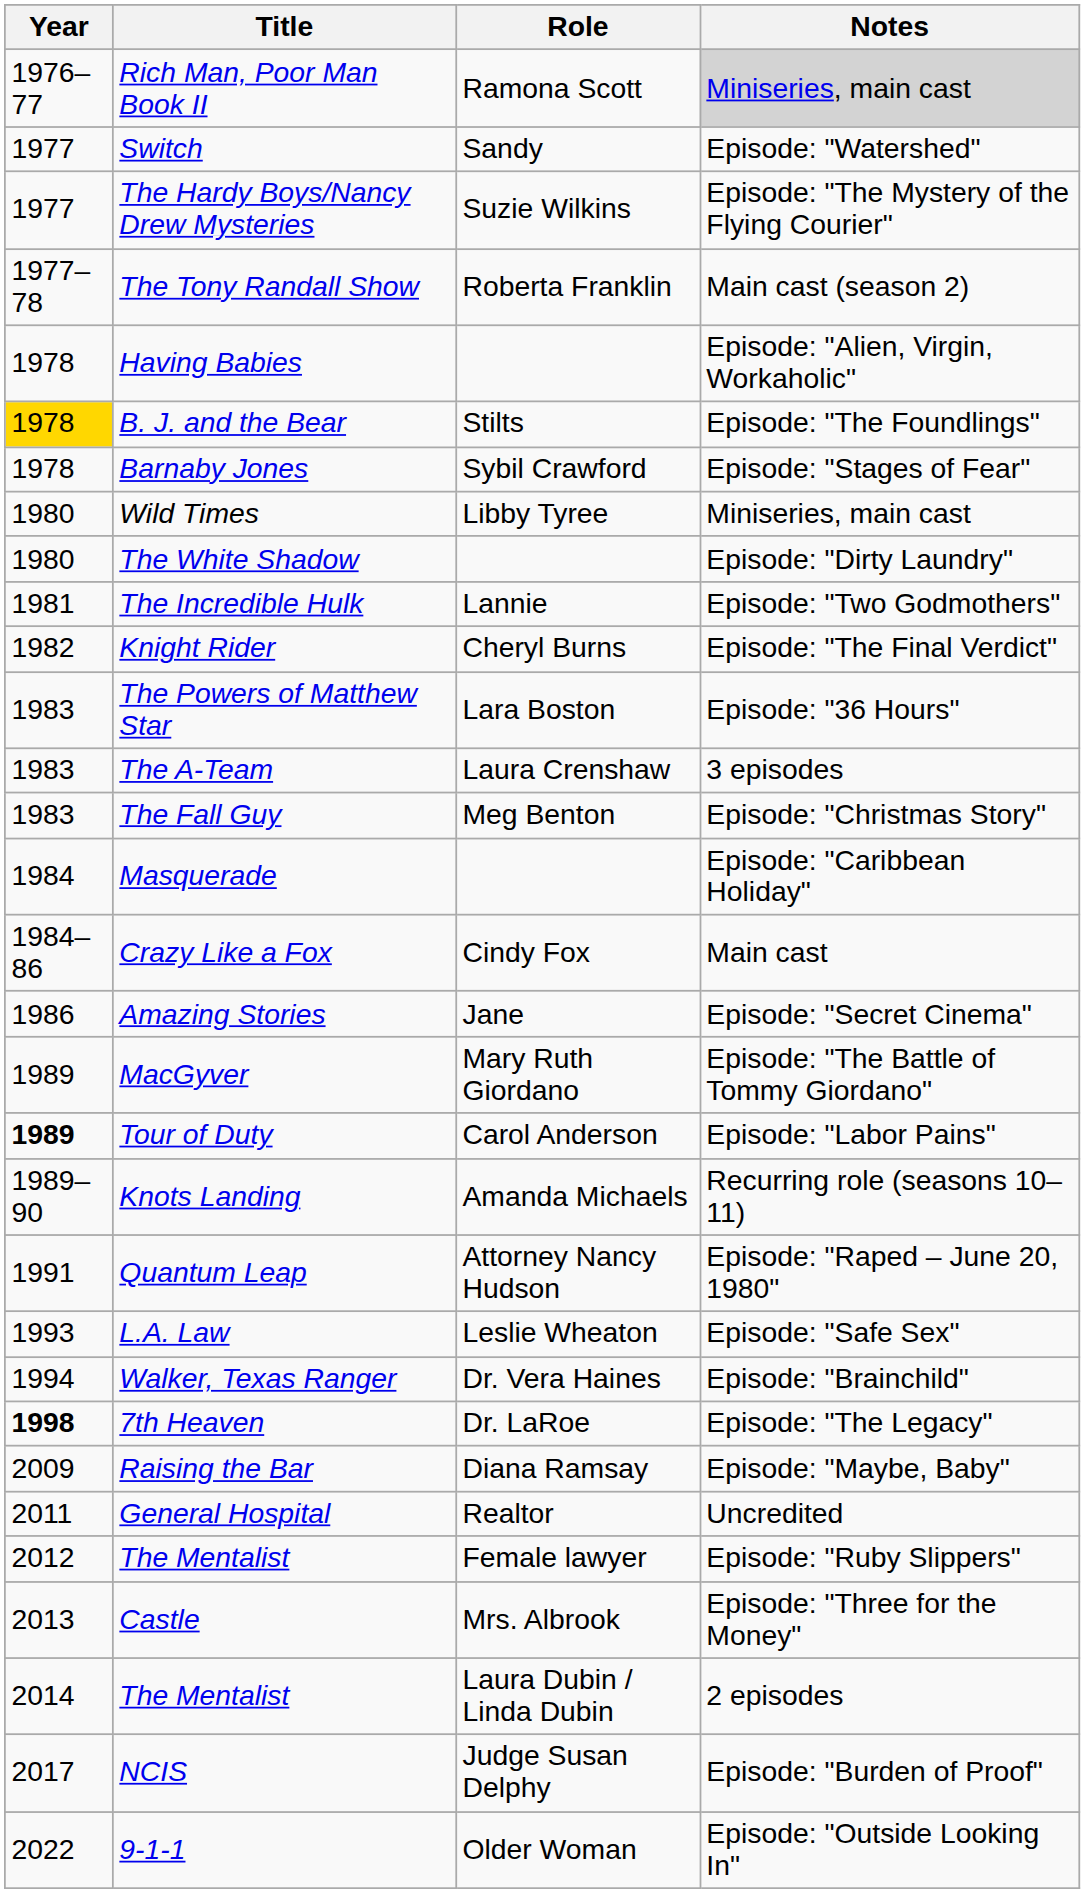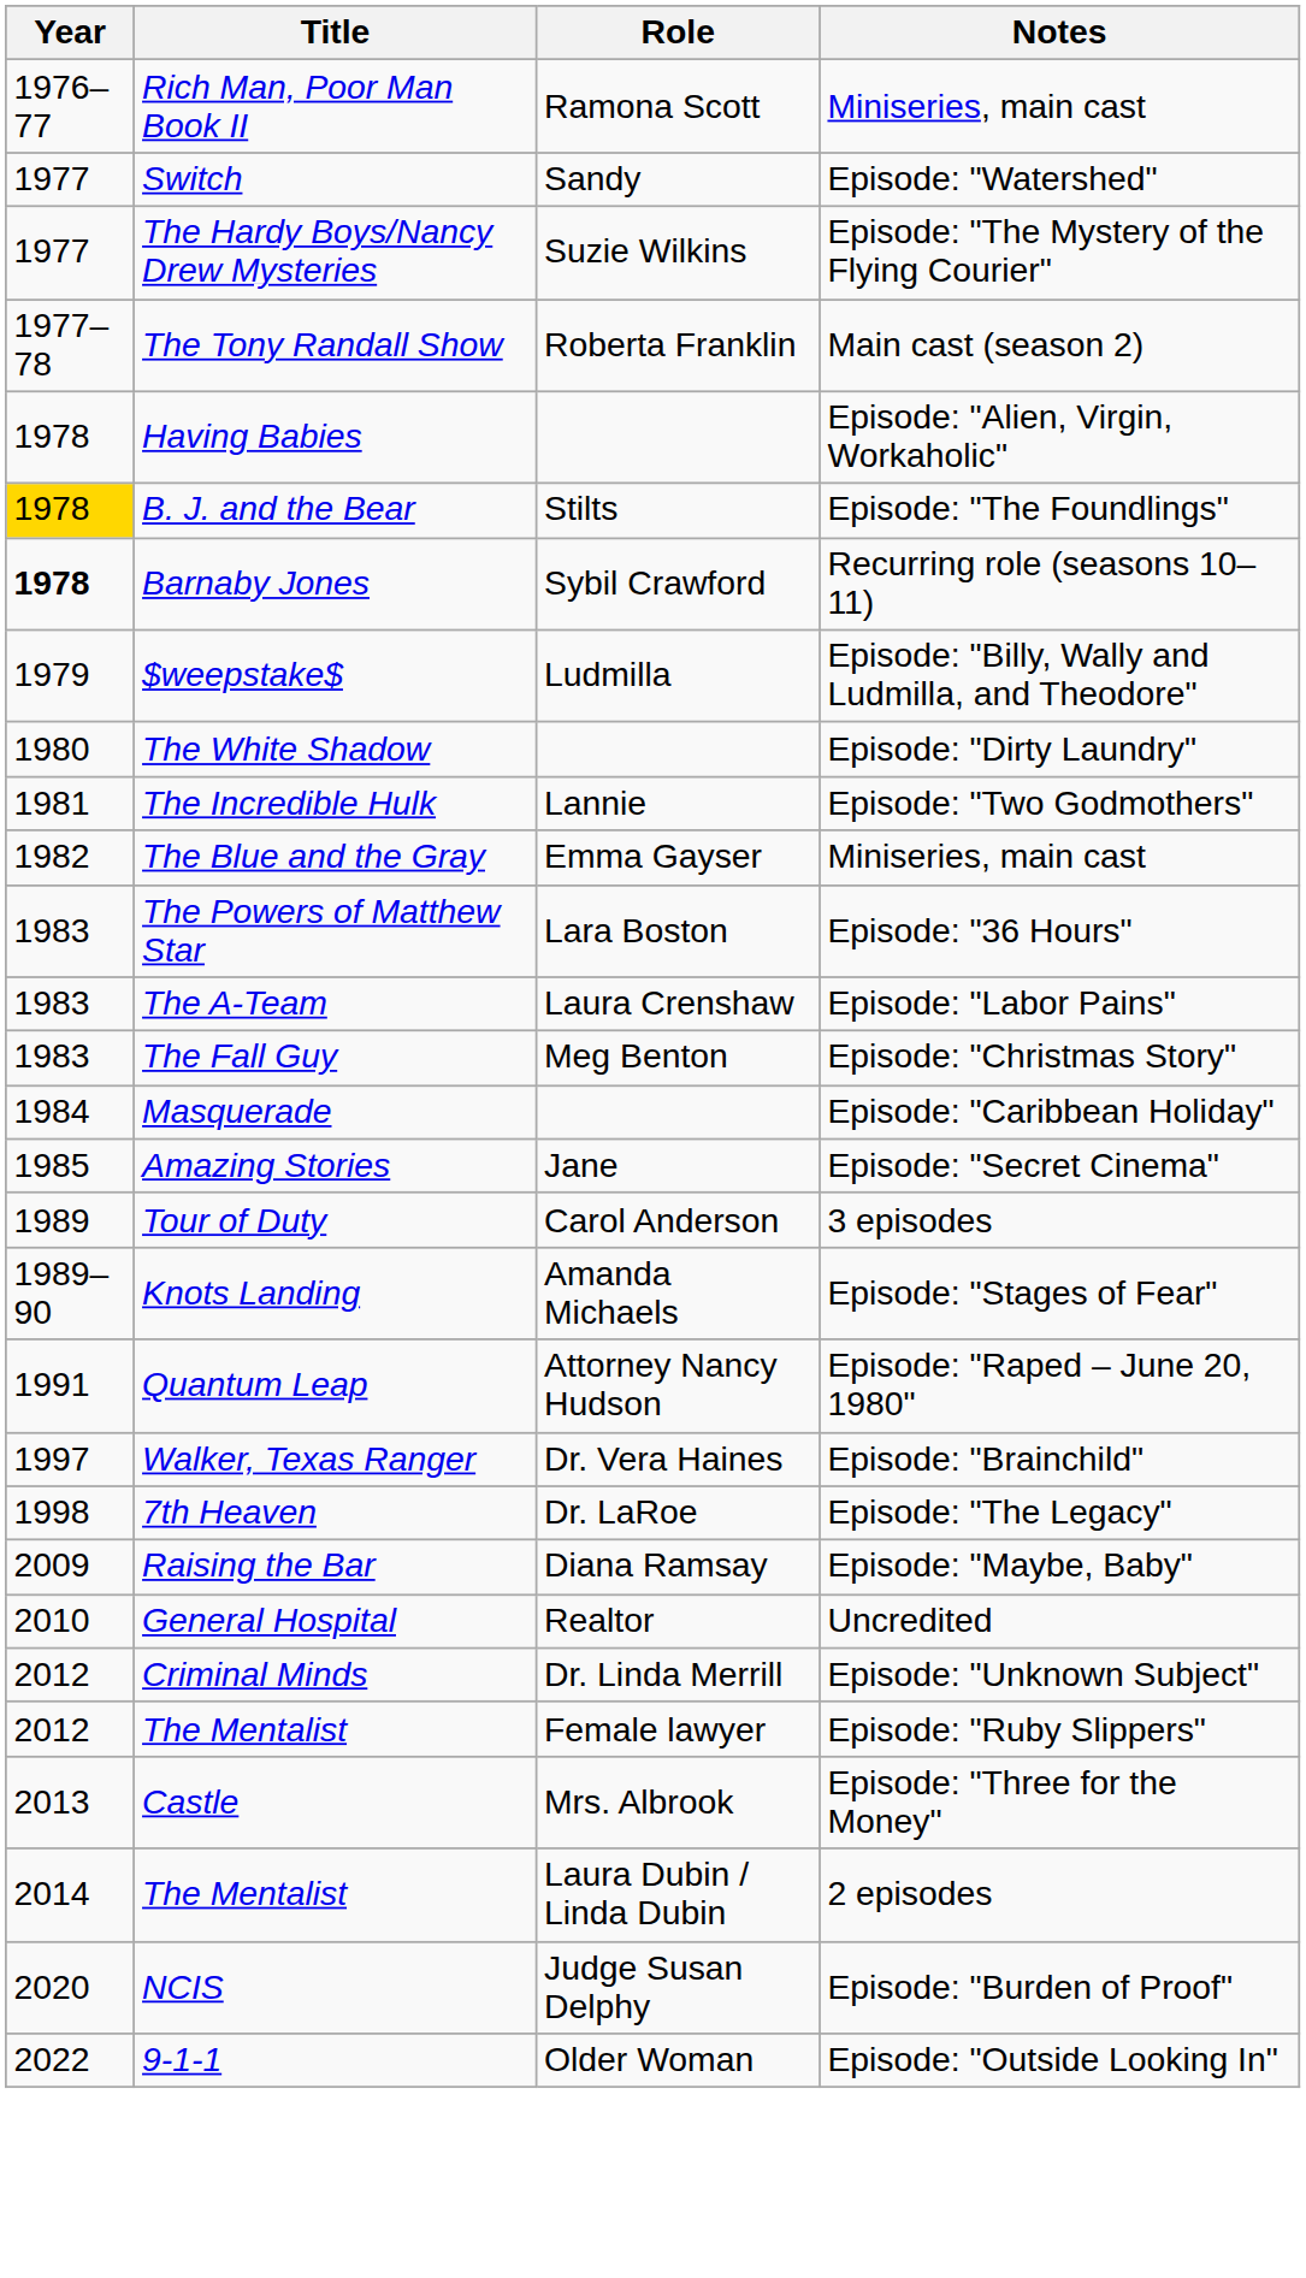 <table class="wikitable sortable">
 <tr>
 <th>Year</th>
 <th>Title</th>
 <th>Role</th>
 <th class="unsortable">Notes</th>
 </tr>
 <tr>
 <td>1976–77</td>
 <td><em><a href='#'>Rich Man, Poor Man Book II</a></em></td>
 <td>Ramona Scott</td>
-<td style="background: lightgrey;"><a href='#'>Miniseries</a>, main cast</td>
+<td><a href='#'>Miniseries</a>, main cast</td>
 </tr>
 <tr>
 <td>1977</td>
 <td><em><a href='#'>Switch</a></em></td>
 <td>Sandy</td>
 <td>Episode: "Watershed"</td>
 </tr>
 <tr>
 <td>1977</td>
 <td><em><a href='#'>The Hardy Boys/Nancy Drew Mysteries</a></em></td>
 <td>Suzie Wilkins</td>
 <td>Episode: "The Mystery of the Flying Courier"</td>
 </tr>
 <tr>
 <td>1977–78</td>
 <td><em><a href='#'>The Tony Randall Show</a></em></td>
 <td>Roberta Franklin</td>
 <td>Main cast (season 2)</td>
 </tr>
 <tr>
 <td>1978</td>
 <td><em><a href='#'>Having Babies</a></em></td>
 <td></td>
 <td>Episode: "Alien, Virgin, Workaholic"</td>
 </tr>
 <tr>
 <td style="background: gold;">1978</td>
 <td><em><a href='#'>B. J. and the Bear</a></em></td>
 <td>Stilts</td>
 <td>Episode: "The Foundlings"</td>
 </tr>
 <tr>
-<td>1978</td>
+<td><strong>1978</strong></td>
 <td><em><a href='#'>Barnaby Jones</a></em></td>
 <td>Sybil Crawford</td>
-<td>Episode: "Stages of Fear"</td>
+<td>Recurring role (seasons 10–11)</td>
 </tr>
 <tr>
-<td>1980</td>
-<td><em>Wild Times</em></td>
-<td>Libby Tyree</td>
-<td>Miniseries, main cast</td>
+<td>1979</td>
+<td><em><a href='#'>$weepstake$</a></em></td>
+<td>Ludmilla</td>
+<td>Episode: "Billy, Wally and Ludmilla, and Theodore"</td>
 </tr>
 <tr>
 <td>1980</td>
 <td><em><a href='#'>The White Shadow</a></em></td>
 <td></td>
 <td>Episode: "Dirty Laundry"</td>
 </tr>
 <tr>
 <td>1981</td>
 <td><em><a href='#'>The Incredible Hulk</a></em></td>
 <td>Lannie</td>
 <td>Episode: "Two Godmothers"</td>
 </tr>
 <tr>
 <td>1982</td>
-<td><em><a href='#'>Knight Rider</a></em></td>
-<td>Cheryl Burns</td>
-<td>Episode: "The Final Verdict"</td>
+<td><em><a href='#'>The Blue and the Gray</a></em></td>
+<td>Emma Gayser</td>
+<td>Miniseries, main cast</td>
 </tr>
 <tr>
 <td>1983</td>
 <td><em><a href='#'>The Powers of Matthew Star</a></em></td>
 <td>Lara Boston</td>
 <td>Episode: "36 Hours"</td>
 </tr>
 <tr>
 <td>1983</td>
 <td><em><a href='#'>The A-Team</a></em></td>
 <td>Laura Crenshaw</td>
-<td>3 episodes</td>
+<td>Episode: "Labor Pains"</td>
 </tr>
 <tr>
 <td>1983</td>
 <td><em><a href='#'>The Fall Guy</a></em></td>
 <td>Meg Benton</td>
 <td>Episode: "Christmas Story"</td>
 </tr>
 <tr>
 <td>1984</td>
 <td><em><a href='#'>Masquerade</a></em></td>
 <td></td>
 <td>Episode: "Caribbean Holiday"</td>
 </tr>
 <tr>
-<td>1984–86</td>
-<td><em><a href='#'>Crazy Like a Fox</a></em></td>
-<td>Cindy Fox</td>
-<td>Main cast</td>
-</tr>
-<tr>
-<td>1986</td>
+<td>1985</td>
 <td><em><a href='#'>Amazing Stories</a></em></td>
 <td>Jane</td>
 <td>Episode: "Secret Cinema"</td>
 </tr>
 <tr>
 <td>1989</td>
-<td><em><a href='#'>MacGyver</a></em></td>
-<td>Mary Ruth Giordano</td>
-<td>Episode: "The Battle of Tommy Giordano"</td>
-</tr>
-<tr>
-<td><strong>1989</strong></td>
 <td><em><a href='#'>Tour of Duty</a></em></td>
 <td>Carol Anderson</td>
-<td>Episode: "Labor Pains"</td>
+<td>3 episodes</td>
 </tr>
 <tr>
 <td>1989–90</td>
 <td><em><a href='#'>Knots Landing</a></em></td>
 <td>Amanda Michaels</td>
-<td>Recurring role (seasons 10–11)</td>
+<td>Episode: "Stages of Fear"</td>
 </tr>
 <tr>
 <td>1991</td>
 <td><em><a href='#'>Quantum Leap</a></em></td>
 <td>Attorney Nancy Hudson</td>
 <td>Episode: "Raped – June 20, 1980"</td>
 </tr>
 <tr>
-<td>1993</td>
-<td><em><a href='#'>L.A. Law</a></em></td>
-<td>Leslie Wheaton</td>
-<td>Episode: "Safe Sex"</td>
-</tr>
-<tr>
-<td>1994</td>
+<td>1997</td>
 <td><em><a href='#'>Walker, Texas Ranger</a></em></td>
 <td>Dr. Vera Haines</td>
 <td>Episode: "Brainchild"</td>
 </tr>
 <tr>
-<td><strong>1998</strong></td>
+<td>1998</td>
 <td><em><a href='#'>7th Heaven</a></em></td>
 <td>Dr. LaRoe</td>
 <td>Episode: "The Legacy"</td>
 </tr>
 <tr>
 <td>2009</td>
 <td><em><a href='#'>Raising the Bar</a></em></td>
 <td>Diana Ramsay</td>
 <td>Episode: "Maybe, Baby"</td>
 </tr>
 <tr>
-<td>2011</td>
+<td>2010</td>
 <td><em><a href='#'>General Hospital</a></em></td>
 <td>Realtor</td>
 <td>Uncredited</td>
+</tr>
+<tr>
+<td>2012</td>
+<td><em><a href='#'>Criminal Minds</a></em></td>
+<td>Dr. Linda Merrill</td>
+<td>Episode: "Unknown Subject"</td>
 </tr>
 <tr>
 <td>2012</td>
 <td><em><a href='#'>The Mentalist</a></em></td>
 <td>Female lawyer</td>
 <td>Episode: "Ruby Slippers"</td>
 </tr>
 <tr>
 <td>2013</td>
 <td><em><a href='#'>Castle</a></em></td>
 <td>Mrs. Albrook</td>
 <td>Episode: "Three for the Money"</td>
 </tr>
 <tr>
 <td>2014</td>
 <td><em><a href='#'>The Mentalist</a></em></td>
 <td>Laura Dubin / Linda Dubin</td>
 <td>2 episodes</td>
 </tr>
 <tr>
-<td>2017</td>
+<td>2020</td>
 <td><em><a href='#'>NCIS</a></em></td>
 <td>Judge Susan Delphy</td>
 <td>Episode: "Burden of Proof"</td>
 </tr>
 <tr>
 <td>2022</td>
 <td><em><a href='#'>9-1-1</a></em></td>
 <td>Older Woman</td>
 <td>Episode: "Outside Looking In"</td>
 </tr>
 </table>
